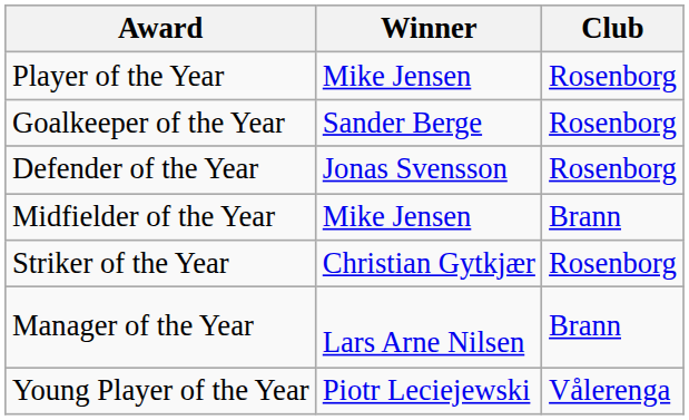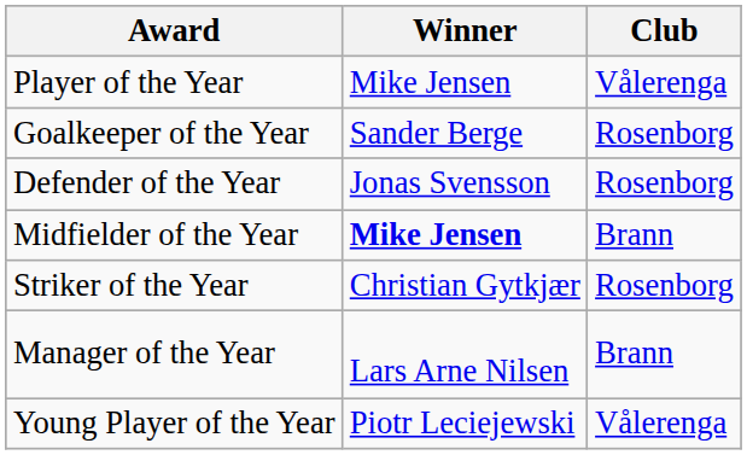 <table class="wikitable">
 <tr>
 <th>Award</th>
 <th>Winner</th>
 <th>Club</th>
 </tr>
 <tr>
 <td>Player of the Year</td>
 <td> <a href='#'>Mike Jensen</a></td>
-<td><a href='#'>Rosenborg</a></td>
+<td><a href='#'>Vålerenga</a></td>
 </tr>
 <tr>
 <td>Goalkeeper of the Year</td>
 <td> <a href='#'>Sander Berge</a></td>
 <td><a href='#'>Rosenborg</a></td>
 </tr>
 <tr>
 <td>Defender of the Year</td>
 <td> <a href='#'>Jonas Svensson</a></td>
 <td><a href='#'>Rosenborg</a></td>
 </tr>
 <tr>
 <td>Midfielder of the Year</td>
-<td> <a href='#'>Mike Jensen</a></td>
+<td><strong> <a href='#'>Mike Jensen</a></strong></td>
 <td><a href='#'>Brann</a></td>
 </tr>
 <tr>
 <td>Striker of the Year</td>
 <td> <a href='#'>Christian Gytkjær</a></td>
 <td><a href='#'>Rosenborg</a></td>
 </tr>
 <tr>
 <td>Manager of the Year</td>
 <td><br><a href='#'>Lars Arne Nilsen</a></td>
 <td><a href='#'>Brann</a></td>
 </tr>
 <tr>
 <td>Young Player of the Year</td>
 <td> <a href='#'>Piotr Leciejewski</a></td>
 <td><a href='#'>Vålerenga</a></td>
 </tr>
 </table>
